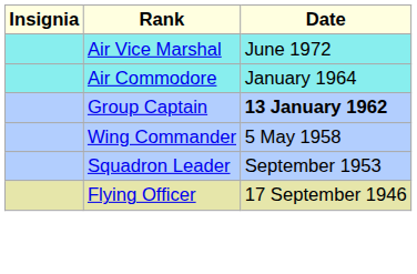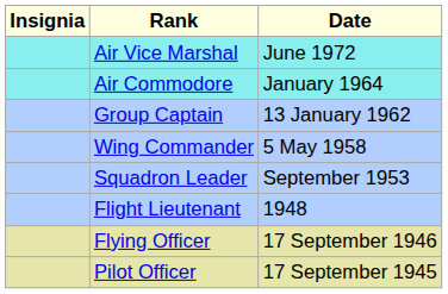 <table class="wikitable">
 <tr>
 <th style="background:#FFFFE0">Insignia</th>
 <th style="background:#FFFFE0">Rank</th>
 <th style="background:#FFFFE0">Date</th>
 </tr>
 <tr>
 <td style="background:#88EEEE;"> </td>
 <td style="background:#88EEEE;"><a href='#'>Air Vice Marshal</a></td>
 <td style="background:#88EEEE;">June 1972</td>
 </tr>
 <tr>
 <td style="background:#88EEEE;"> </td>
 <td style="background:#88EEEE;"><a href='#'>Air Commodore</a></td>
 <td style="background:#88EEEE;">January 1964</td>
 </tr>
 <tr>
 <td style="background:#b2cefe;"></td>
 <td style="background:#b2cefe;"><a href='#'>Group Captain</a></td>
-<td style="background:#b2cefe;"><strong>13 January 1962</strong></td>
+<td style="background:#b2cefe;">13 January 1962</td>
 </tr>
 <tr>
 <td style="background:#b2cefe;"></td>
 <td style="background:#b2cefe;"><a href='#'>Wing Commander</a></td>
 <td style="background:#b2cefe;">5 May 1958</td>
 </tr>
 <tr>
 <td style="background:#b2cefe;"></td>
 <td style="background:#b2cefe;"><a href='#'>Squadron Leader</a></td>
 <td style="background:#b2cefe;">September 1953</td>
 </tr>
 <tr>
+<td style="background:#b2cefe;"></td>
+<td style="background:#b2cefe;"><a href='#'>Flight Lieutenant</a></td>
+<td style="background:#b2cefe;">1948</td>
+</tr>
+<tr>
 <td style="background:#e6e6aa;"></td>
 <td style="background:#e6e6aa;"><a href='#'>Flying Officer</a></td>
 <td style="background:#e6e6aa;">17 September 1946</td>
 </tr>
+<tr>
+<td style="background:#e6e6aa;"></td>
+<td style="background:#e6e6aa;"><a href='#'>Pilot Officer</a></td>
+<td style="background:#e6e6aa;">17 September 1945</td>
+</tr>
 </table>
